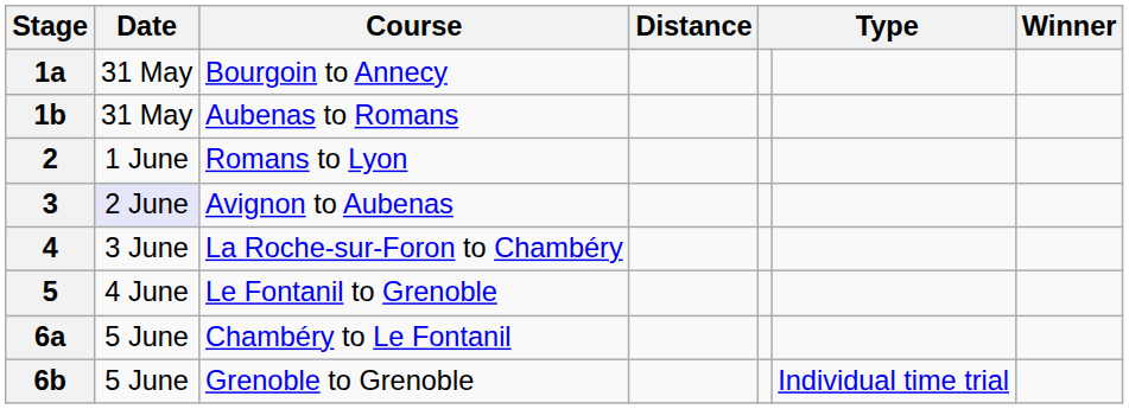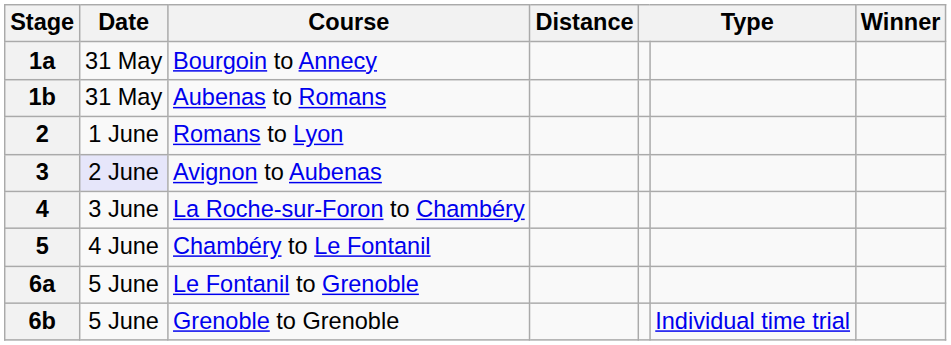 <table class="wikitable">
 <tr>
 <th>Stage</th>
 <th>Date</th>
 <th>Course</th>
 <th>Distance</th>
 <th scope="col" colspan="2">Type</th>
 <th>Winner</th>
 </tr>
 <tr>
 <th scope="row" style="text-align:center;">1a</th>
 <td style="text-align:center;">31 May</td>
 <td><a href='#'>Bourgoin</a> to <a href='#'>Annecy</a></td>
 <td style="text-align:center;"></td>
 <td></td>
 <td></td>
 <td></td>
 </tr>
 <tr>
 <th scope="row" style="text-align:center;">1b</th>
 <td style="text-align:center;">31 May</td>
 <td><a href='#'>Aubenas</a> to <a href='#'>Romans</a></td>
 <td style="text-align:center;"></td>
 <td></td>
 <td></td>
 <td></td>
 </tr>
 <tr>
 <th scope="row" style="text-align:center;">2</th>
 <td style="text-align:center;">1 June</td>
 <td><a href='#'>Romans</a> to <a href='#'>Lyon</a></td>
 <td style="text-align:center;"></td>
 <td></td>
 <td></td>
 <td></td>
 </tr>
 <tr>
 <th scope="row" style="text-align:center;">3</th>
 <td style="background: lavender; text-align:center;">2 June</td>
 <td><a href='#'>Avignon</a> to <a href='#'>Aubenas</a></td>
 <td style="text-align:center;"></td>
 <td></td>
 <td></td>
 <td></td>
 </tr>
 <tr>
 <th scope="row" style="text-align:center;">4</th>
 <td style="text-align:center;">3 June</td>
 <td><a href='#'>La Roche-sur-Foron</a> to <a href='#'>Chambéry</a></td>
 <td style="text-align:center;"></td>
 <td></td>
 <td></td>
 <td></td>
 </tr>
 <tr>
 <th scope="row" style="text-align:center;">5</th>
 <td style="text-align:center;">4 June</td>
-<td><a href='#'>Le Fontanil</a> to <a href='#'>Grenoble</a></td>
+<td><a href='#'>Chambéry</a> to <a href='#'>Le Fontanil</a></td>
 <td style="text-align:center;"></td>
 <td></td>
 <td></td>
 <td></td>
 </tr>
 <tr>
 <th scope="row" style="text-align:center;">6a</th>
 <td style="text-align:center;">5 June</td>
-<td><a href='#'>Chambéry</a> to <a href='#'>Le Fontanil</a></td>
+<td><a href='#'>Le Fontanil</a> to <a href='#'>Grenoble</a></td>
 <td style="text-align:center;"></td>
 <td></td>
 <td></td>
 <td></td>
 </tr>
 <tr>
 <th scope="row" style="text-align:center;">6b</th>
 <td style="text-align:center;">5 June</td>
 <td><a href='#'>Grenoble</a> to Grenoble</td>
 <td style="text-align:center;"></td>
 <td></td>
 <td><a href='#'>Individual time trial</a></td>
 <td></td>
 </tr>
 </table>
